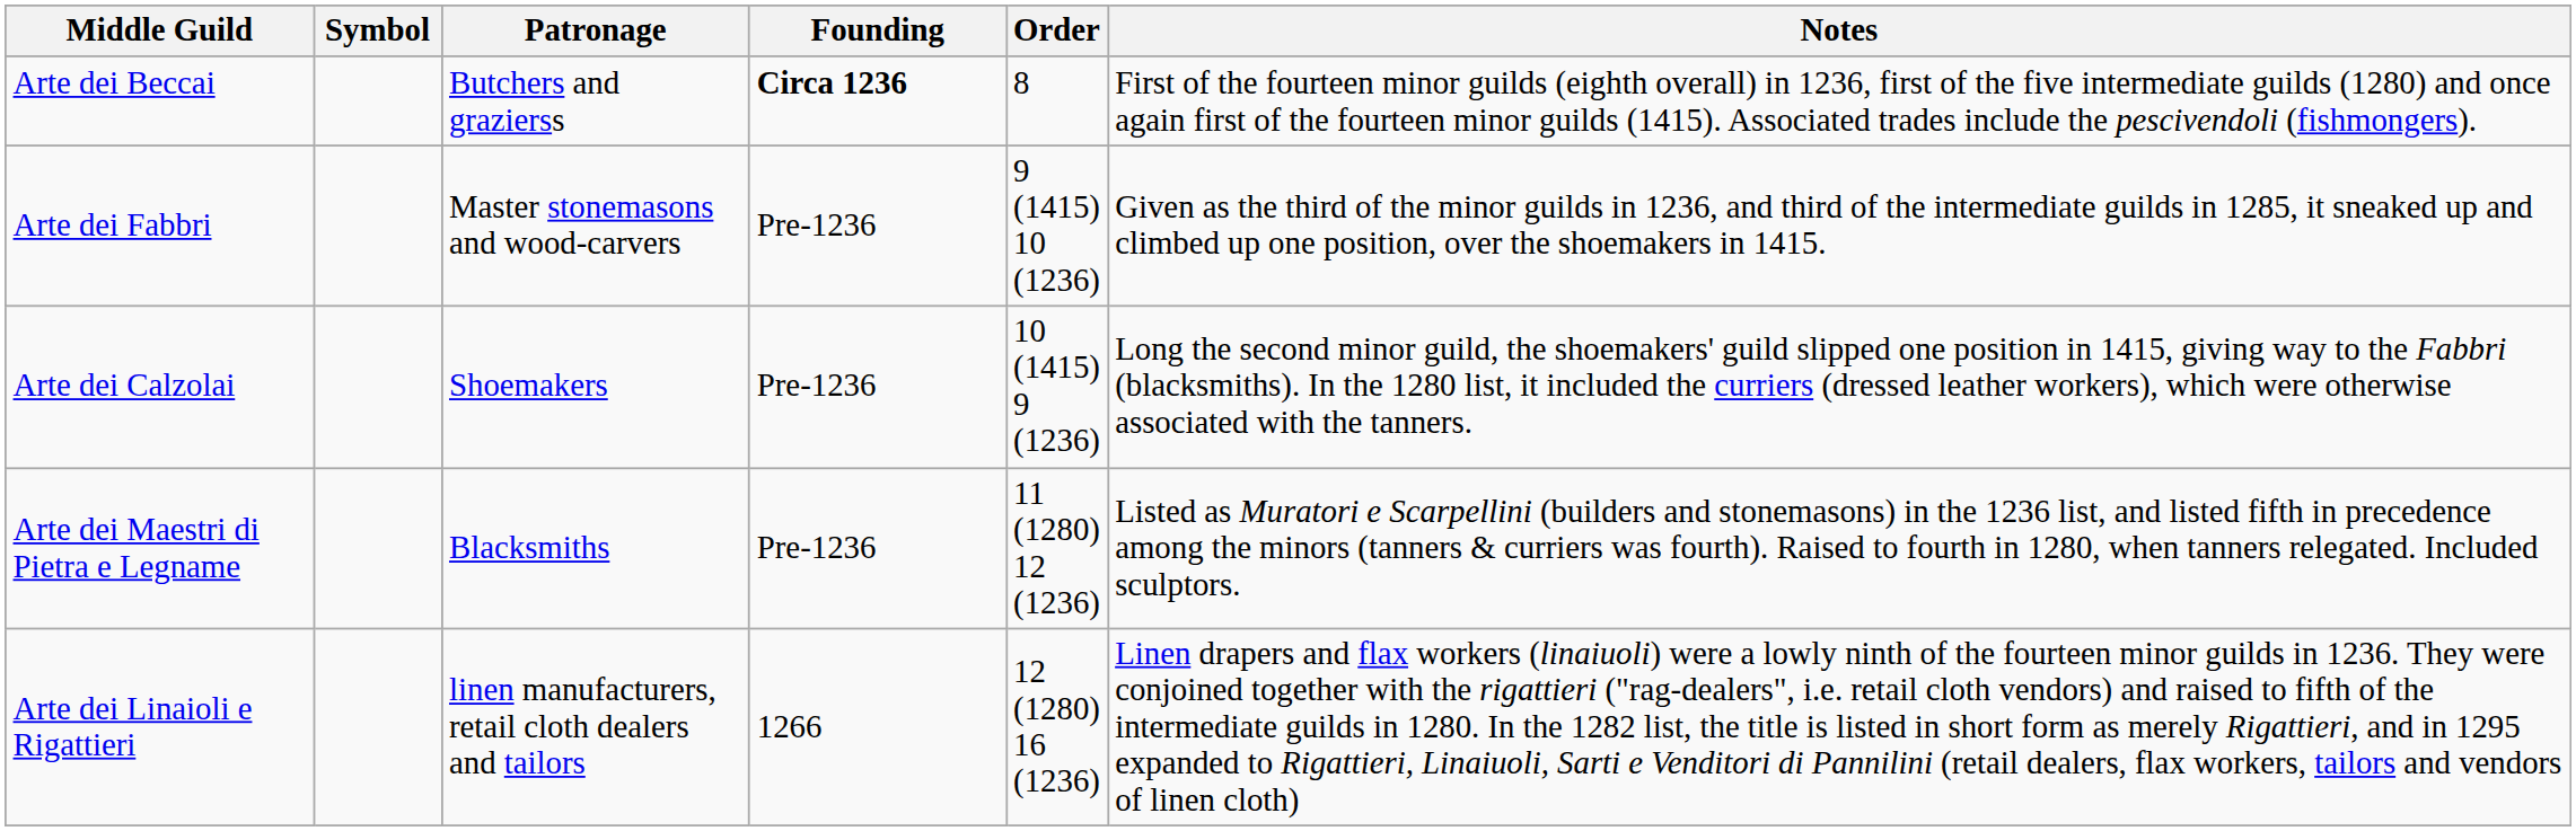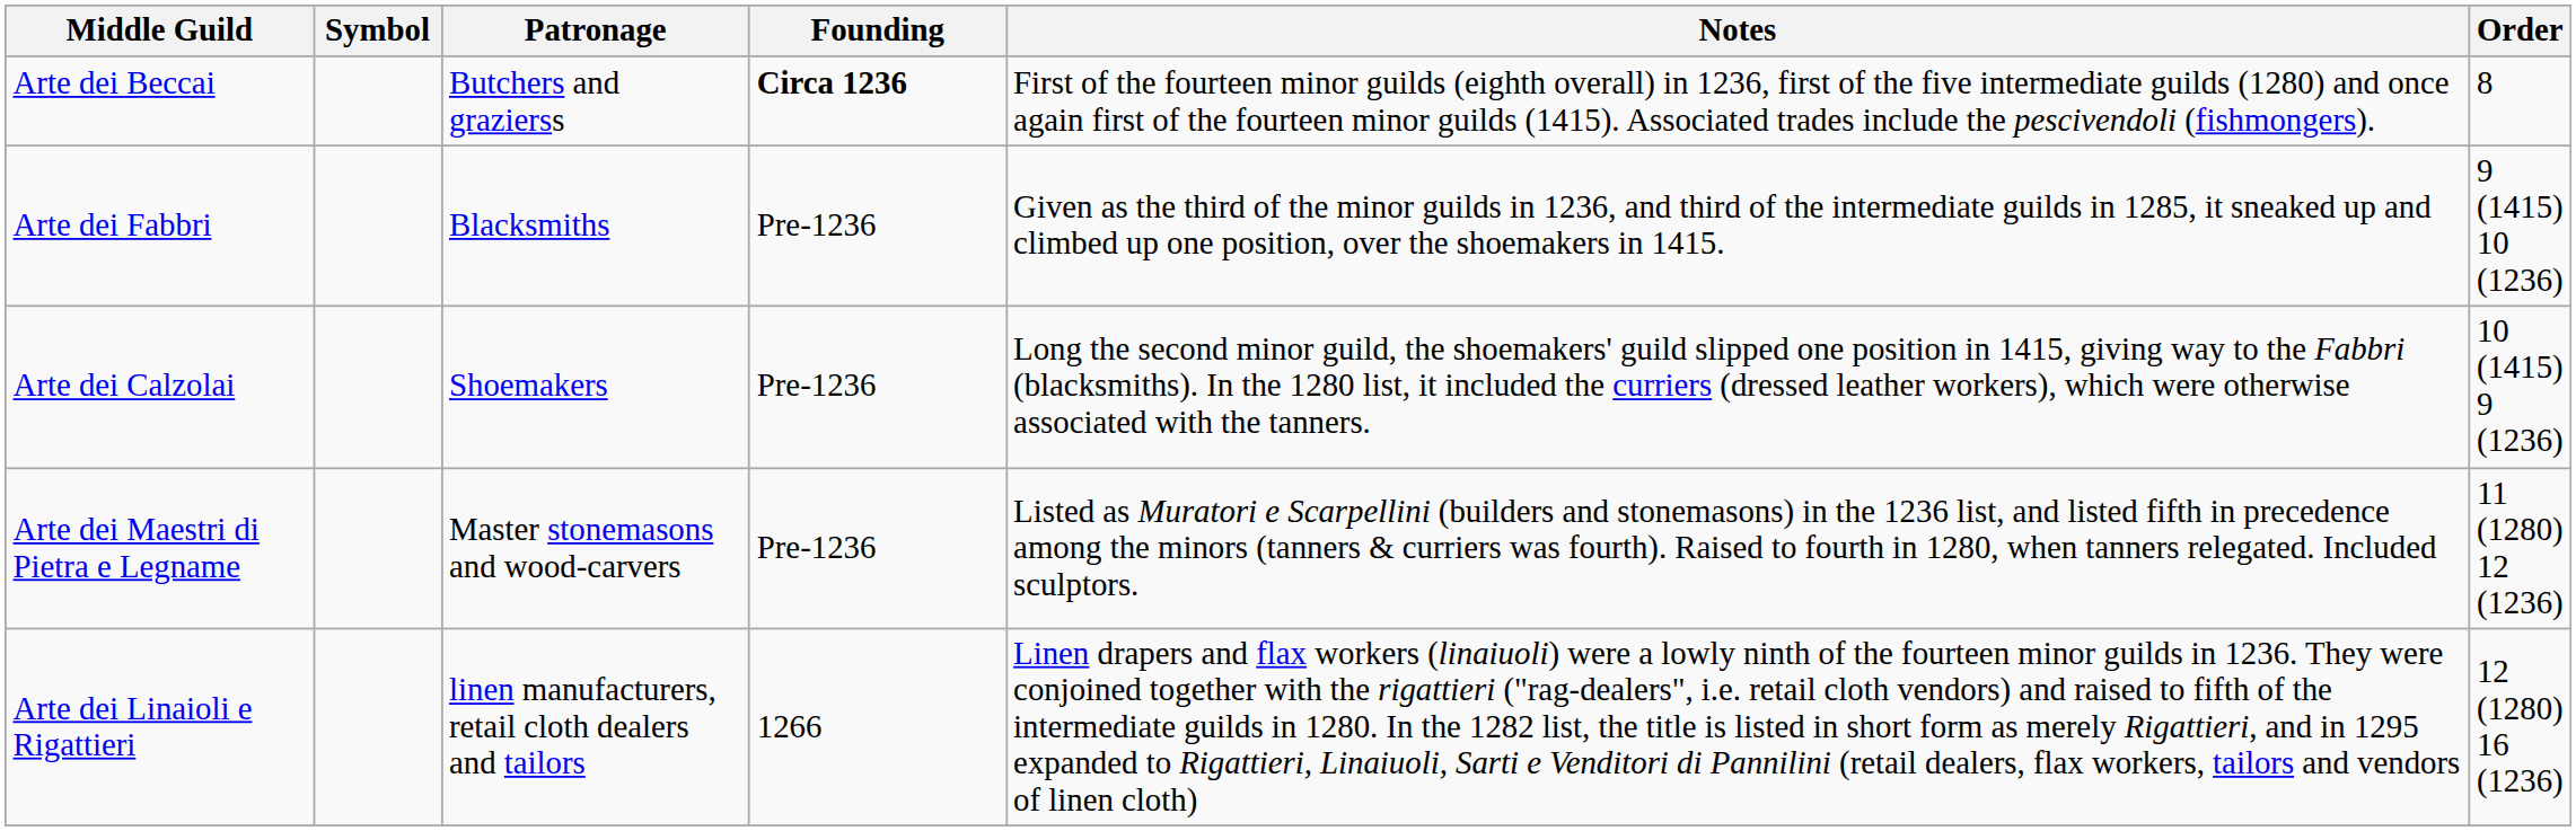 <table class="wikitable sortable" style="width:100%">
 <tr>
 <th width="12%">Middle Guild</th>
 <th width="5%">Symbol</th>
 <th width="12%">Patronage</th>
 <th width="10%">Founding</th>
+<th width="*">Notes</th>
 <th width="2%">Order</th>
-<th width="*">Notes</th>
 </tr>
 <tr valign="top">
 <td><a href='#'>Arte dei Beccai</a></td>
 <td></td>
 <td><a href='#'>Butchers</a> and <a href='#'>graziers</a>s</td>
 <td><strong>Circa 1236</strong></td>
+<td>First of the fourteen minor guilds (eighth overall) in 1236, first of the five intermediate guilds (1280) and once again first of the fourteen minor guilds (1415). Associated trades include the <em>pescivendoli</em> (<a href='#'>fishmongers</a>).</td>
 <td>8</td>
-<td>First of the fourteen minor guilds (eighth overall) in 1236, first of the five intermediate guilds (1280) and once again first of the fourteen minor guilds (1415). Associated trades include the <em>pescivendoli</em> (<a href='#'>fishmongers</a>).</td>
 </tr>
 <tr>
 <td><a href='#'>Arte dei Fabbri</a></td>
 <td></td>
-<td>Master <a href='#'>stonemasons</a> and wood-carvers</td>
+<td><a href='#'>Blacksmiths</a></td>
 <td>Pre-1236</td>
+<td>Given as the third of the minor guilds in 1236, and third of the intermediate guilds in 1285, it sneaked up and climbed up one position, over the shoemakers in 1415.</td>
 <td>9 (1415) <br> 10 (1236)</td>
-<td>Given as the third of the minor guilds in 1236, and third of the intermediate guilds in 1285, it sneaked up and climbed up one position, over the shoemakers in 1415.</td>
 </tr>
 <tr>
 <td><a href='#'>Arte dei Calzolai</a></td>
 <td></td>
 <td><a href='#'>Shoemakers</a></td>
 <td>Pre-1236</td>
+<td>Long the second minor guild, the shoemakers' guild slipped one position in 1415, giving way to the <em>Fabbri</em> (blacksmiths). In the 1280 list, it included the <a href='#'>curriers</a> (dressed leather workers), which were otherwise associated with the tanners.</td>
 <td>10 (1415) <br> 9 (1236)</td>
-<td>Long the second minor guild, the shoemakers' guild slipped one position in 1415, giving way to the <em>Fabbri</em> (blacksmiths). In the 1280 list, it included the <a href='#'>curriers</a> (dressed leather workers), which were otherwise associated with the tanners.</td>
 </tr>
 <tr>
 <td><a href='#'>Arte dei Maestri di Pietra e Legname</a></td>
 <td></td>
-<td><a href='#'>Blacksmiths</a></td>
+<td>Master <a href='#'>stonemasons</a> and wood-carvers</td>
 <td>Pre-1236</td>
+<td>Listed as <em>Muratori e Scarpellini</em> (builders and stonemasons) in the 1236 list, and listed fifth in precedence among the minors (tanners & curriers was fourth). Raised to fourth in 1280, when tanners relegated. Included sculptors.</td>
 <td>11 (1280) <br> 12 (1236)</td>
-<td>Listed as <em>Muratori e Scarpellini</em> (builders and stonemasons) in the 1236 list, and listed fifth in precedence among the minors (tanners & curriers was fourth). Raised to fourth in 1280, when tanners relegated. Included sculptors.</td>
 </tr>
 <tr>
 <td><a href='#'>Arte dei Linaioli e Rigattieri</a></td>
 <td></td>
 <td><a href='#'>linen</a> manufacturers, retail cloth dealers and <a href='#'>tailors</a></td>
 <td>1266</td>
+<td><a href='#'>Linen</a> drapers and <a href='#'>flax</a> workers (<em>linaiuoli</em>) were a lowly ninth of the fourteen minor guilds in 1236. They were conjoined together with the <em>rigattieri</em> ("rag-dealers", i.e. retail cloth vendors) and raised to fifth of the intermediate guilds in 1280. In the 1282 list, the title is listed in short form as merely <em>Rigattieri</em>, and in 1295 expanded to <em>Rigattieri, Linaiuoli, Sarti e Venditori di Pannilini</em> (retail dealers, flax workers, <a href='#'>tailors</a> and vendors of linen cloth)</td>
 <td>12 (1280) <br> 16 (1236)</td>
-<td><a href='#'>Linen</a> drapers and <a href='#'>flax</a> workers (<em>linaiuoli</em>) were a lowly ninth of the fourteen minor guilds in 1236. They were conjoined together with the <em>rigattieri</em> ("rag-dealers", i.e. retail cloth vendors) and raised to fifth of the intermediate guilds in 1280. In the 1282 list, the title is listed in short form as merely <em>Rigattieri</em>, and in 1295 expanded to <em>Rigattieri, Linaiuoli, Sarti e Venditori di Pannilini</em> (retail dealers, flax workers, <a href='#'>tailors</a> and vendors of linen cloth)</td>
 </tr>
 </table>
